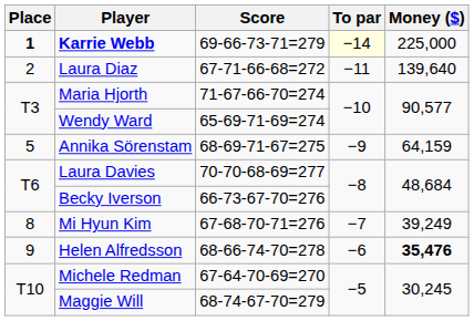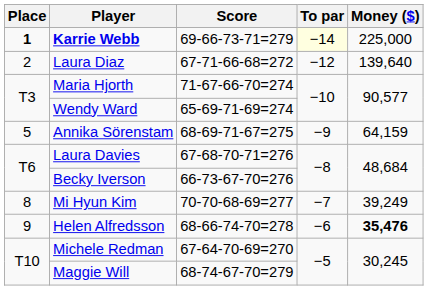 <table class="wikitable">
 <tr>
 <th>Place</th>
 <th>Player</th>
 <th>Score</th>
 <th>To par</th>
 <th>Money (<a href='#'>$</a>)</th>
 </tr>
 <tr>
 <td align=center><strong>1</strong></td>
 <td> <strong><a href='#'>Karrie Webb</a></strong></td>
 <td>69-66-73-71=279</td>
 <td align=center style="background: lightyellow;">−14</td>
 <td align=center>225,000</td>
 </tr>
 <tr>
 <td align=center>2</td>
 <td> <a href='#'>Laura Diaz</a></td>
 <td>67-71-66-68=272</td>
-<td align=center>−11</td>
+<td align=center>−12</td>
 <td align=center>139,640</td>
 </tr>
 <tr>
 <td align=center rowspan=2>T3</td>
 <td> <a href='#'>Maria Hjorth</a></td>
 <td>71-67-66-70=274</td>
 <td align=center rowspan=2>−10</td>
 <td align=center rowspan=2>90,577</td>
 </tr>
 <tr>
 <td> <a href='#'>Wendy Ward</a></td>
 <td>65-69-71-69=274</td>
 </tr>
 <tr>
 <td align=center>5</td>
 <td> <a href='#'>Annika Sörenstam</a></td>
 <td>68-69-71-67=275</td>
 <td align=center>−9</td>
 <td align=center>64,159</td>
 </tr>
 <tr>
 <td align=center rowspan=2>T6</td>
 <td> <a href='#'>Laura Davies</a></td>
-<td>70-70-68-69=277</td>
+<td>67-68-70-71=276</td>
 <td align=center rowspan=2>−8</td>
 <td align=center rowspan=2>48,684</td>
 </tr>
 <tr>
 <td> <a href='#'>Becky Iverson</a></td>
 <td>66-73-67-70=276</td>
 </tr>
 <tr>
 <td align=center>8</td>
 <td> <a href='#'>Mi Hyun Kim</a></td>
-<td>67-68-70-71=276</td>
+<td>70-70-68-69=277</td>
 <td align=center>−7</td>
 <td align=center>39,249</td>
 </tr>
 <tr>
 <td align=center>9</td>
 <td> <a href='#'>Helen Alfredsson</a></td>
 <td>68-66-74-70=278</td>
 <td align=center>−6</td>
 <td align=center><strong>35,476</strong></td>
 </tr>
 <tr>
 <td align=center rowspan=2>T10</td>
 <td> <a href='#'>Michele Redman</a></td>
 <td>67-64-70-69=270</td>
 <td align=center rowspan=2>−5</td>
 <td align=center rowspan=2>30,245</td>
 </tr>
 <tr>
 <td> <a href='#'>Maggie Will</a></td>
 <td>68-74-67-70=279</td>
 </tr>
 </table>
